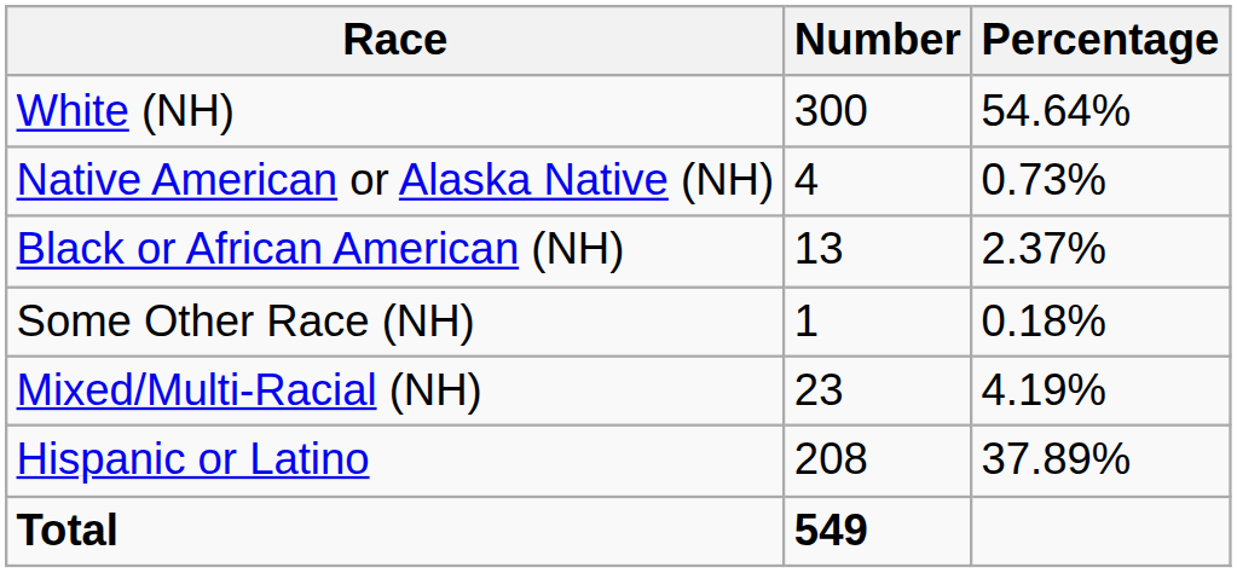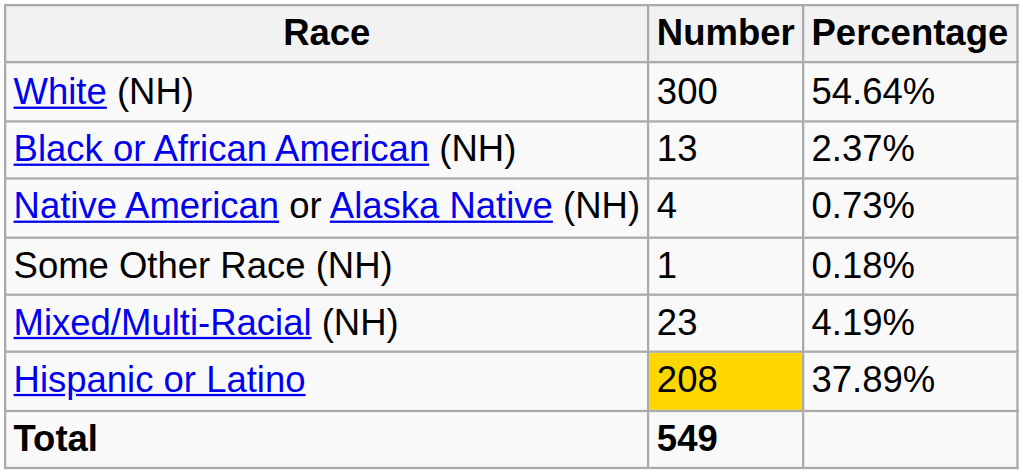 <table class="wikitable">
 <tr>
 <th>Race</th>
 <th>Number</th>
 <th>Percentage</th>
 </tr>
 <tr>
 <td><a href='#'>White</a> (NH)</td>
 <td>300</td>
 <td>54.64%</td>
 </tr>
 <tr>
+<td><a href='#'>Black or African American</a> (NH)</td>
+<td>13</td>
+<td>2.37%</td>
+</tr>
+<tr>
 <td><a href='#'>Native American</a> or <a href='#'>Alaska Native</a> (NH)</td>
 <td>4</td>
 <td>0.73%</td>
-</tr>
-<tr>
-<td><a href='#'>Black or African American</a> (NH)</td>
-<td>13</td>
-<td>2.37%</td>
 </tr>
 <tr>
 <td>Some Other Race (NH)</td>
 <td>1</td>
 <td>0.18%</td>
 </tr>
 <tr>
 <td><a href='#'>Mixed/Multi-Racial</a> (NH)</td>
 <td>23</td>
 <td>4.19%</td>
 </tr>
 <tr>
 <td><a href='#'>Hispanic or Latino</a></td>
-<td>208</td>
+<td style="background: gold;">208</td>
 <td>37.89%</td>
 </tr>
 <tr>
 <td><strong>Total</strong></td>
 <td><strong>549</strong></td>
 <td></td>
 </tr>
 </table>
